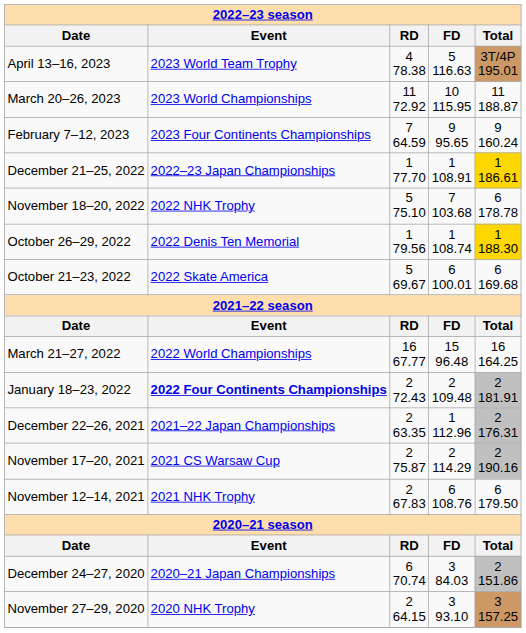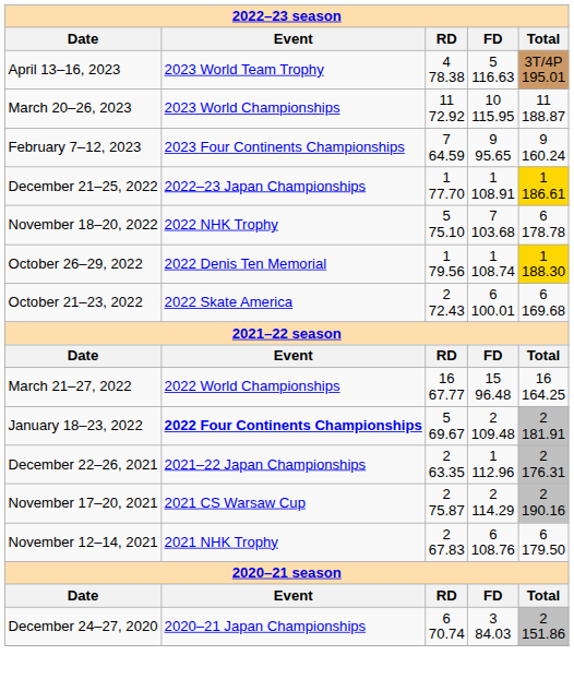 <table class="wikitable">
 <tr>
 <th colspan="5" style="background-color: #ffdead; " align="center"><a href='#'>2022–23 season</a></th>
 </tr>
 <tr>
 <th>Date</th>
 <th>Event</th>
 <th>RD</th>
 <th>FD</th>
 <th>Total</th>
 </tr>
 <tr>
 <td>April 13–16, 2023</td>
 <td><a href='#'>2023 World Team Trophy</a></td>
 <td align=center>4 <br> 78.38</td>
 <td align=center>5 <br> 116.63</td>
 <td align=center bgcolor=cc9966>3T/4P<br> 195.01</td>
 </tr>
 <tr>
 <td>March 20–26, 2023</td>
 <td><a href='#'>2023 World Championships</a></td>
 <td align=center>11 <br> 72.92</td>
 <td align=center>10 <br> 115.95</td>
 <td align=center>11 <br> 188.87</td>
 </tr>
 <tr>
 <td>February 7–12, 2023</td>
 <td><a href='#'>2023 Four Continents Championships</a></td>
 <td align=center>7 <br> 64.59</td>
 <td align=center>9 <br> 95.65</td>
 <td align=center>9 <br> 160.24</td>
 </tr>
 <tr>
 <td>December 21–25, 2022</td>
 <td><a href='#'>2022–23 Japan Championships</a></td>
 <td align=center>1 <br> 77.70</td>
 <td align=center>1 <br> 108.91</td>
 <td align=center bgcolor=gold>1 <br> 186.61</td>
 </tr>
 <tr>
 <td>November 18–20, 2022</td>
 <td><a href='#'>2022 NHK Trophy</a></td>
 <td align=center>5 <br> 75.10</td>
 <td align=center>7 <br> 103.68</td>
 <td align=center>6 <br> 178.78</td>
 </tr>
 <tr>
 <td>October 26–29, 2022</td>
 <td><a href='#'>2022 Denis Ten Memorial</a></td>
 <td align=center>1<br>79.56</td>
 <td align=center>1<br>108.74</td>
 <td align=center bgcolor=gold>1<br>188.30</td>
 </tr>
 <tr>
 <td>October 21–23, 2022</td>
 <td><a href='#'>2022 Skate America</a></td>
-<td align=center>5 <br> 69.67</td>
+<td align=center>2 <br>72.43</td>
 <td align=center>6 <br> 100.01</td>
 <td align=center>6 <br> 169.68</td>
 </tr>
 <tr>
 <th colspan="5" style="background-color: #ffdead; " align="center"><a href='#'>2021–22 season</a></th>
 </tr>
 <tr>
 <th>Date</th>
 <th>Event</th>
 <th>RD</th>
 <th>FD</th>
 <th>Total</th>
 </tr>
 <tr>
 <td>March 21–27, 2022</td>
 <td><a href='#'>2022 World Championships</a></td>
 <td align=center>16 <br> 67.77</td>
 <td align=center>15 <br> 96.48</td>
 <td align=center>16 <br> 164.25</td>
 </tr>
 <tr>
 <td>January 18–23, 2022</td>
 <td><strong><a href='#'>2022 Four Continents Championships</a></strong></td>
-<td align=center>2 <br>72.43</td>
+<td align=center>5 <br> 69.67</td>
 <td align=center>2 <br>109.48</td>
 <td align=center bgcolor=silver>2 <br>181.91</td>
 </tr>
 <tr>
 <td>December 22–26, 2021</td>
 <td><a href='#'>2021–22 Japan Championships</a></td>
 <td align=center>2 <br> 63.35</td>
 <td align=center>1 <br> 112.96</td>
 <td align=center bgcolor=silver>2 <br> 176.31</td>
 </tr>
 <tr>
 <td>November 17–20, 2021</td>
 <td><a href='#'>2021 CS Warsaw Cup</a></td>
 <td align="center">2 <br> 75.87</td>
 <td align="center">2 <br> 114.29</td>
 <td align="center" bgcolor=silver>2 <br> 190.16</td>
 </tr>
 <tr>
 <td>November 12–14, 2021</td>
 <td><a href='#'>2021 NHK Trophy</a></td>
 <td align=center>2 <br> 67.83</td>
 <td align="center">6 <br> 108.76</td>
 <td align="center">6 <br> 179.50</td>
 </tr>
 <tr>
 <th colspan="5" style="background-color: #ffdead; " align="center"><a href='#'>2020–21 season</a></th>
 </tr>
 <tr>
 <th>Date</th>
 <th>Event</th>
 <th>RD</th>
 <th>FD</th>
 <th>Total</th>
 </tr>
 <tr>
 <td>December 24–27, 2020</td>
 <td><a href='#'>2020–21 Japan Championships</a></td>
 <td align="center">6 <br> 70.74</td>
 <td align=center>3 <br> 84.03</td>
 <td align=center bgcolor=silver>2 <br> 151.86</td>
 </tr>
 <tr>
-<td>November 27–29, 2020</td>
-<td><a href='#'>2020 NHK Trophy</a></td>
-<td align=center>2 <br> 64.15</td>
-<td align=center>3 <br> 93.10</td>
-<td align=center bgcolor=cc9966>3 <br> 157.25</td>
-</tr>
-<tr>
 </tr>
 </table>
